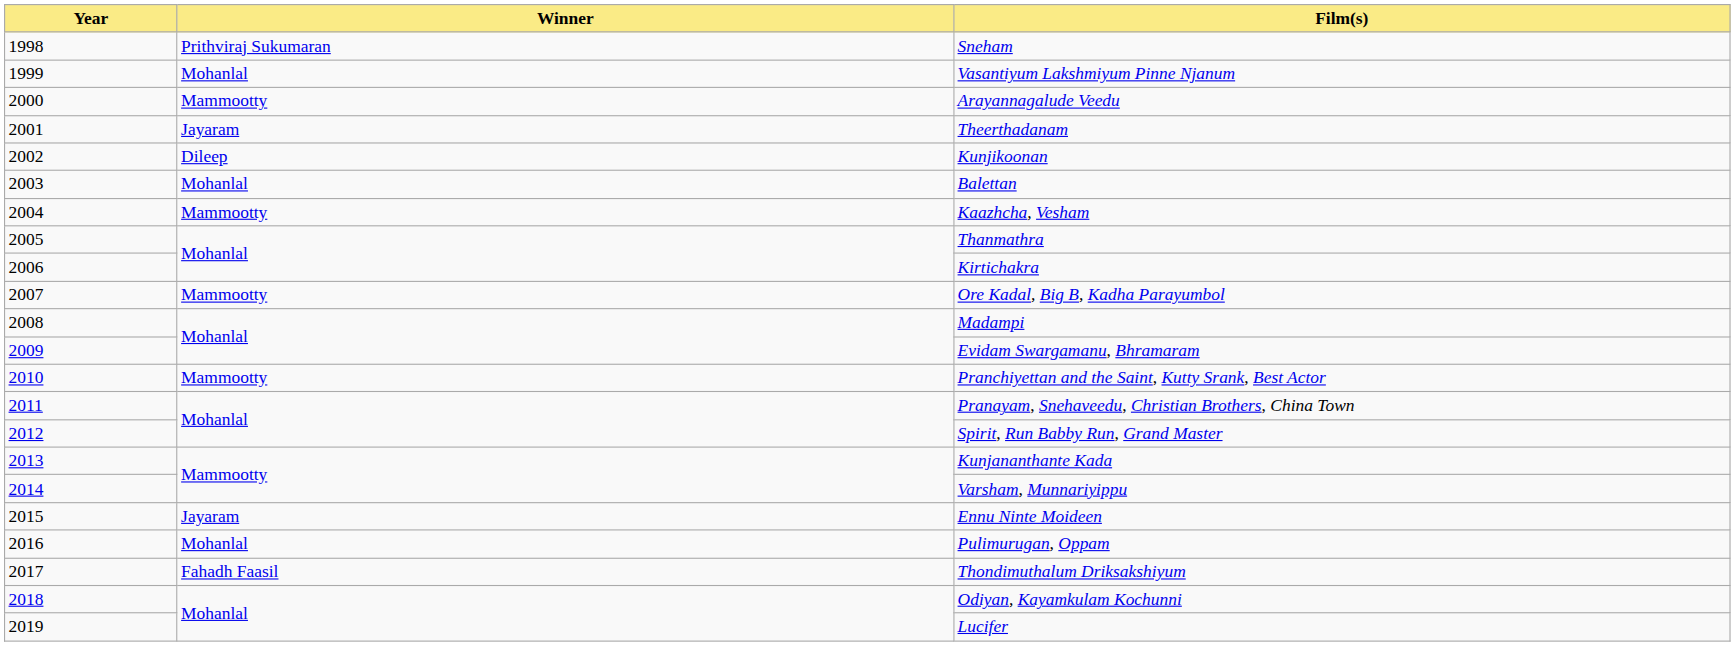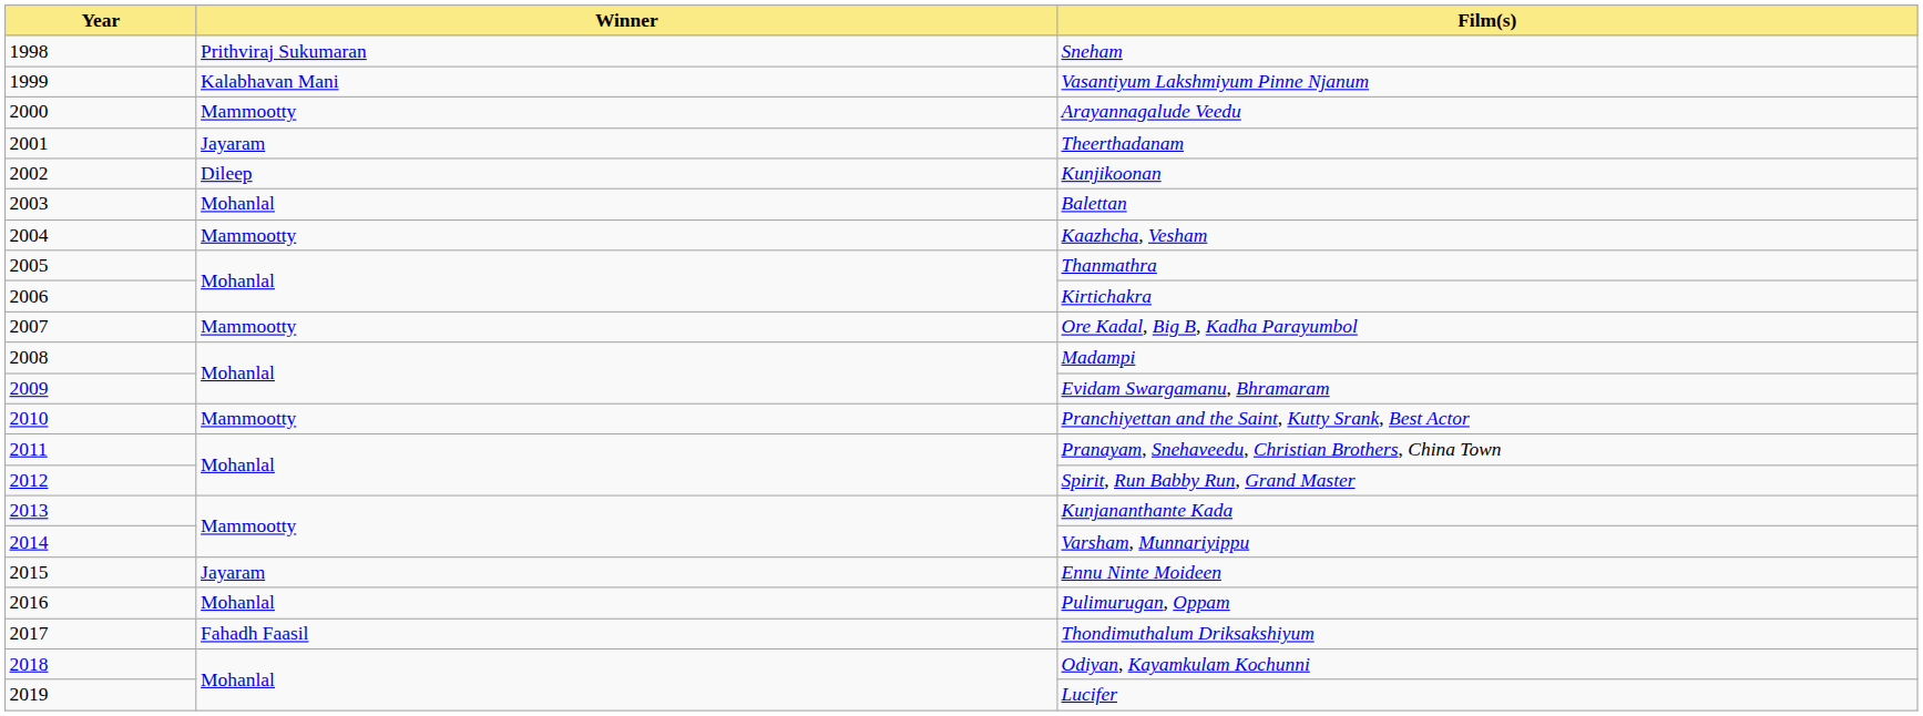 <table class="wikitable" style="width:100%">
 <tr bgcolor="#bebebe">
 <th width="10%" style="background:#FAEB86">Year</th>
 <th width="45%" style="background:#FAEB86">Winner</th>
 <th width="45%" style="background:#FAEB86">Film(s)</th>
 </tr>
 <tr>
 <td>1998</td>
 <td><a href='#'>Prithviraj Sukumaran</a></td>
 <td><em><a href='#'>Sneham</a></em></td>
 </tr>
 <tr>
 <td>1999</td>
-<td><a href='#'>Mohanlal</a></td>
+<td><a href='#'>Kalabhavan Mani</a></td>
 <td><em><a href='#'>Vasantiyum Lakshmiyum Pinne Njanum</a></em></td>
 </tr>
 <tr>
 <td>2000</td>
 <td><a href='#'>Mammootty</a></td>
 <td><em><a href='#'>Arayannagalude Veedu</a></em></td>
 </tr>
 <tr>
 <td>2001</td>
 <td><a href='#'>Jayaram</a></td>
 <td><em><a href='#'>Theerthadanam</a></em></td>
 </tr>
 <tr>
 <td>2002</td>
 <td><a href='#'>Dileep</a></td>
 <td><em><a href='#'>Kunjikoonan</a></em></td>
 </tr>
 <tr>
 <td>2003</td>
 <td><a href='#'>Mohanlal</a></td>
 <td><em><a href='#'>Balettan</a></em></td>
 </tr>
 <tr>
 <td>2004</td>
 <td><a href='#'>Mammootty</a></td>
 <td><em><a href='#'>Kaazhcha</a>, <a href='#'>Vesham</a></em></td>
 </tr>
 <tr>
 <td>2005</td>
 <td rowspan="2"><a href='#'>Mohanlal</a></td>
 <td><em><a href='#'>Thanmathra</a></em></td>
 </tr>
 <tr>
 <td>2006</td>
 <td><em><a href='#'>Kirtichakra</a></em></td>
 </tr>
 <tr>
 <td>2007</td>
 <td><a href='#'>Mammootty</a></td>
 <td><em><a href='#'>Ore Kadal</a>, <a href='#'>Big B</a>, <a href='#'>Kadha Parayumbol</a></em></td>
 </tr>
 <tr>
 <td>2008</td>
 <td rowspan="2"><a href='#'>Mohanlal</a></td>
 <td><em><a href='#'>Madampi</a></em></td>
 </tr>
 <tr>
 <td><a href='#'>2009</a></td>
 <td><em><a href='#'>Evidam Swargamanu</a></em>, <em><a href='#'>Bhramaram</a></em></td>
 </tr>
 <tr>
 <td><a href='#'>2010</a></td>
 <td><a href='#'>Mammootty</a></td>
 <td><em><a href='#'>Pranchiyettan and the Saint</a></em>, <em><a href='#'>Kutty Srank</a></em>, <em><a href='#'>Best Actor</a></em></td>
 </tr>
 <tr>
 <td><a href='#'>2011</a></td>
 <td rowspan="2"><a href='#'>Mohanlal</a></td>
 <td><em><a href='#'>Pranayam</a></em>, <em><a href='#'>Snehaveedu</a></em>, <em><a href='#'>Christian Brothers</a></em>, <em>China Town</em></td>
 </tr>
 <tr>
 <td><a href='#'>2012</a></td>
 <td><em><a href='#'>Spirit</a></em>, <em><a href='#'>Run Babby Run</a></em>, <em><a href='#'>Grand Master</a></em></td>
 </tr>
 <tr>
 <td><a href='#'>2013</a></td>
 <td rowspan="2"><a href='#'>Mammootty</a></td>
 <td><em><a href='#'>Kunjananthante Kada</a></em></td>
 </tr>
 <tr>
 <td><a href='#'>2014</a></td>
 <td><em><a href='#'>Varsham</a>, <a href='#'>Munnariyippu</a></em></td>
 </tr>
 <tr>
 <td>2015</td>
 <td><a href='#'>Jayaram</a></td>
 <td><em><a href='#'>Ennu Ninte Moideen</a></em></td>
 </tr>
 <tr>
 <td>2016</td>
 <td><a href='#'>Mohanlal</a></td>
 <td><em><a href='#'>Pulimurugan</a>, <a href='#'>Oppam</a></em></td>
 </tr>
 <tr>
 <td>2017</td>
 <td><a href='#'>Fahadh Faasil</a></td>
 <td><em><a href='#'>Thondimuthalum Driksakshiyum</a></em></td>
 </tr>
 <tr>
 <td><a href='#'>2018</a></td>
 <td rowspan="2"><a href='#'>Mohanlal</a></td>
 <td><em><a href='#'>Odiyan</a>, <a href='#'>Kayamkulam Kochunni</a></em></td>
 </tr>
 <tr>
 <td>2019</td>
 <td><em><a href='#'>Lucifer</a></em></td>
 </tr>
 </table>
